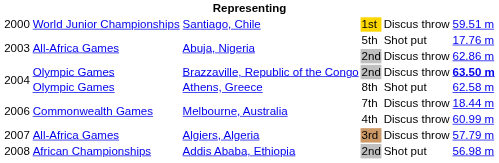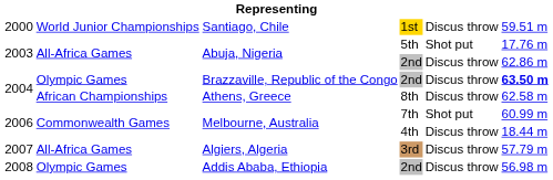 <table>
 <tr>
 <th colspan="6">Representing </th>
 </tr>
 <tr>
 <td>2000</td>
 <td><a href='#'>World Junior Championships</a></td>
 <td><a href='#'>Santiago, Chile</a></td>
 <td bgcolor=gold>1st</td>
 <td>Discus throw</td>
 <td><a href='#'>59.51 m</a></td>
 </tr>
 <tr>
 <td rowspan=2>2003</td>
 <td rowspan=2><a href='#'>All-Africa Games</a></td>
 <td rowspan=2><a href='#'>Abuja, Nigeria</a></td>
 <td>5th</td>
 <td>Shot put</td>
 <td><a href='#'>17.76 m</a></td>
 </tr>
 <tr>
 <td bgcolor="silver">2nd</td>
 <td>Discus throw</td>
 <td><a href='#'>62.86 m</a></td>
 </tr>
 <tr>
 <td rowspan=2>2004</td>
 <td><a href='#'>Olympic Games</a></td>
 <td><a href='#'>Brazzaville, Republic of the Congo</a></td>
 <td bgcolor="silver">2nd</td>
 <td>Discus throw</td>
 <td><strong><a href='#'>63.50 m</a></strong></td>
 </tr>
 <tr>
-<td><a href='#'>Olympic Games</a></td>
+<td><a href='#'>African Championships</a></td>
 <td><a href='#'>Athens, Greece</a></td>
 <td>8th</td>
-<td>Shot put</td>
+<td>Discus throw</td>
 <td><a href='#'>62.58 m</a></td>
 </tr>
 <tr>
 <td rowspan=2>2006</td>
 <td rowspan=2><a href='#'>Commonwealth Games</a></td>
 <td rowspan=2><a href='#'>Melbourne, Australia</a></td>
 <td>7th</td>
-<td>Discus throw</td>
-<td><a href='#'>18.44 m</a></td>
+<td>Shot put</td>
+<td><a href='#'>60.99 m</a></td>
 </tr>
 <tr>
 <td>4th</td>
 <td>Discus throw</td>
-<td><a href='#'>60.99 m</a></td>
+<td><a href='#'>18.44 m</a></td>
 </tr>
 <tr>
 <td>2007</td>
 <td><a href='#'>All-Africa Games</a></td>
 <td><a href='#'>Algiers, Algeria</a></td>
 <td bgcolor="cc9966">3rd</td>
 <td>Discus throw</td>
 <td><a href='#'>57.79 m</a></td>
 </tr>
 <tr>
 <td>2008</td>
-<td><a href='#'>African Championships</a></td>
+<td><a href='#'>Olympic Games</a></td>
 <td><a href='#'>Addis Ababa, Ethiopia</a></td>
 <td bgcolor="silver">2nd</td>
-<td>Shot put</td>
+<td>Discus throw</td>
 <td><a href='#'>56.98 m</a></td>
 </tr>
 </table>
